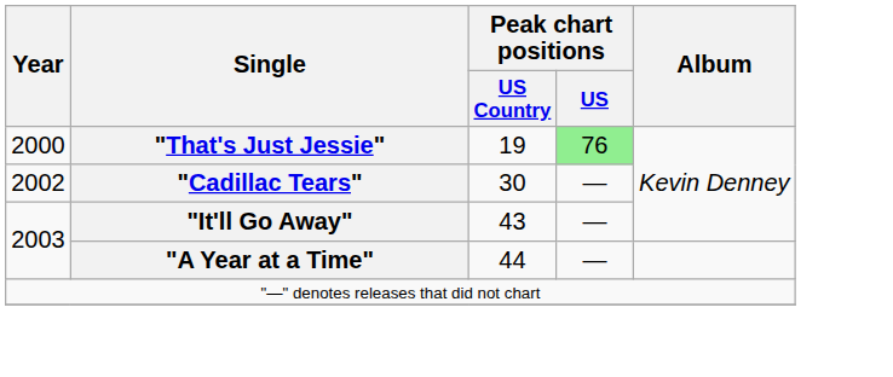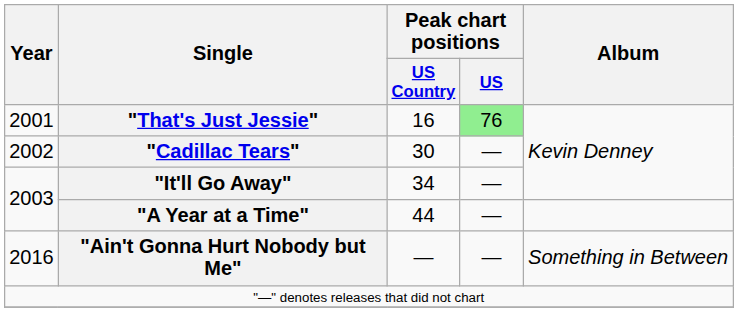 <table class="wikitable plainrowheaders" style="text-align:center;">
 <tr>
 <th rowspan="2">Year</th>
 <th rowspan="2" style="width:16em;">Single</th>
 <th colspan="2">Peak chart<br>positions</th>
 <th rowspan="2">Album</th>
 </tr>
 <tr style="font-size:smaller;">
 <th width="45"><a href='#'>US Country</a></th>
 <th width="45"><a href='#'>US</a></th>
 </tr>
 <tr>
-<td>2000</td>
+<td>2001</td>
 <th scope="row">"<a href='#'>That's Just Jessie</a>"</th>
-<td>19</td>
+<td>16</td>
 <td style="background: lightgreen;">76</td>
 <td align="left" rowspan="3"><em>Kevin Denney</em></td>
 </tr>
 <tr>
 <td>2002</td>
 <th scope="row">"<a href='#'>Cadillac Tears</a>"</th>
 <td>30</td>
 <td>—</td>
 </tr>
 <tr>
 <td rowspan="2">2003</td>
 <th scope="row">"It'll Go Away"</th>
-<td>43</td>
+<td>34</td>
 <td>—</td>
 </tr>
 <tr>
 <th scope="row">"A Year at a Time"</th>
 <td>44</td>
 <td>—</td>
 <td></td>
 </tr>
 <tr>
+<td>2016</td>
+<th scope="row">"Ain't Gonna Hurt Nobody but Me"</th>
+<td>—</td>
+<td>—</td>
+<td align="left"><em>Something in Between</em></td>
+</tr>
+<tr>
 <td colspan="5" style="font-size:8pt">"—" denotes releases that did not chart</td>
 </tr>
 <tr>
 </tr>
 </table>
